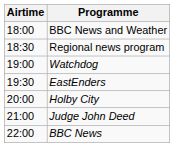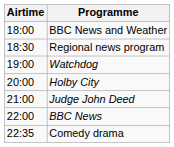 <table | class="wikitable">
 <tr>
 <th>Airtime</th>
 <th>Programme</th>
 </tr>
 <tr>
 <td>18:00</td>
 <td>BBC News and Weather</td>
 </tr>
 <tr>
 <td>18:30</td>
 <td>Regional news program</td>
 </tr>
 <tr>
 <td>19:00</td>
 <td><em>Watchdog</em></td>
 </tr>
 <tr>
-<td>19:30</td>
-<td><em>EastEnders</em></td>
-</tr>
-<tr>
 <td>20:00</td>
 <td><em>Holby City</em></td>
 </tr>
 <tr>
 <td>21:00</td>
 <td><em>Judge John Deed</em></td>
 </tr>
 <tr>
 <td>22:00</td>
 <td><em>BBC News</em></td>
 </tr>
+<tr>
+<td>22:35</td>
+<td>Comedy drama</td>
+</tr>
 </table>
